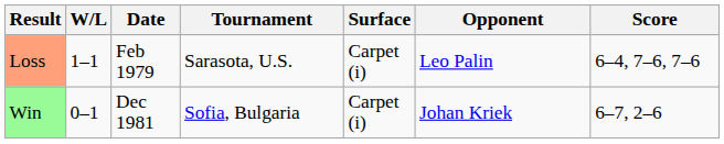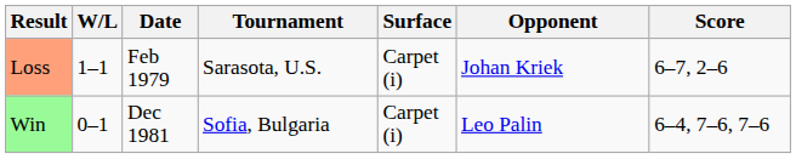 <table class="sortable wikitable">
 <tr>
 <th style="width:40px">Result</th>
 <th style="width:30px" class="unsortable">W/L</th>
 <th style="width:50px">Date</th>
 <th style="width:130px">Tournament</th>
 <th style="width:50px">Surface</th>
 <th style="width:140px">Opponent</th>
 <th style="width:100px" class="unsortable">Score</th>
 </tr>
 <tr>
 <td style="background:#ffa07a;">Loss</td>
 <td>1–1</td>
 <td>Feb 1979</td>
 <td>Sarasota, U.S.</td>
 <td>Carpet (i)</td>
-<td> <a href='#'>Leo Palin</a></td>
-<td>6–4, 7–6, 7–6</td>
+<td> <a href='#'>Johan Kriek</a></td>
+<td>6–7, 2–6</td>
 </tr>
 <tr>
 <td style="background:#98fb98;">Win</td>
 <td>0–1</td>
 <td>Dec 1981</td>
 <td><a href='#'>Sofia</a>, Bulgaria</td>
 <td>Carpet (i)</td>
-<td> <a href='#'>Johan Kriek</a></td>
-<td>6–7, 2–6</td>
+<td> <a href='#'>Leo Palin</a></td>
+<td>6–4, 7–6, 7–6</td>
 </tr>
 </table>
